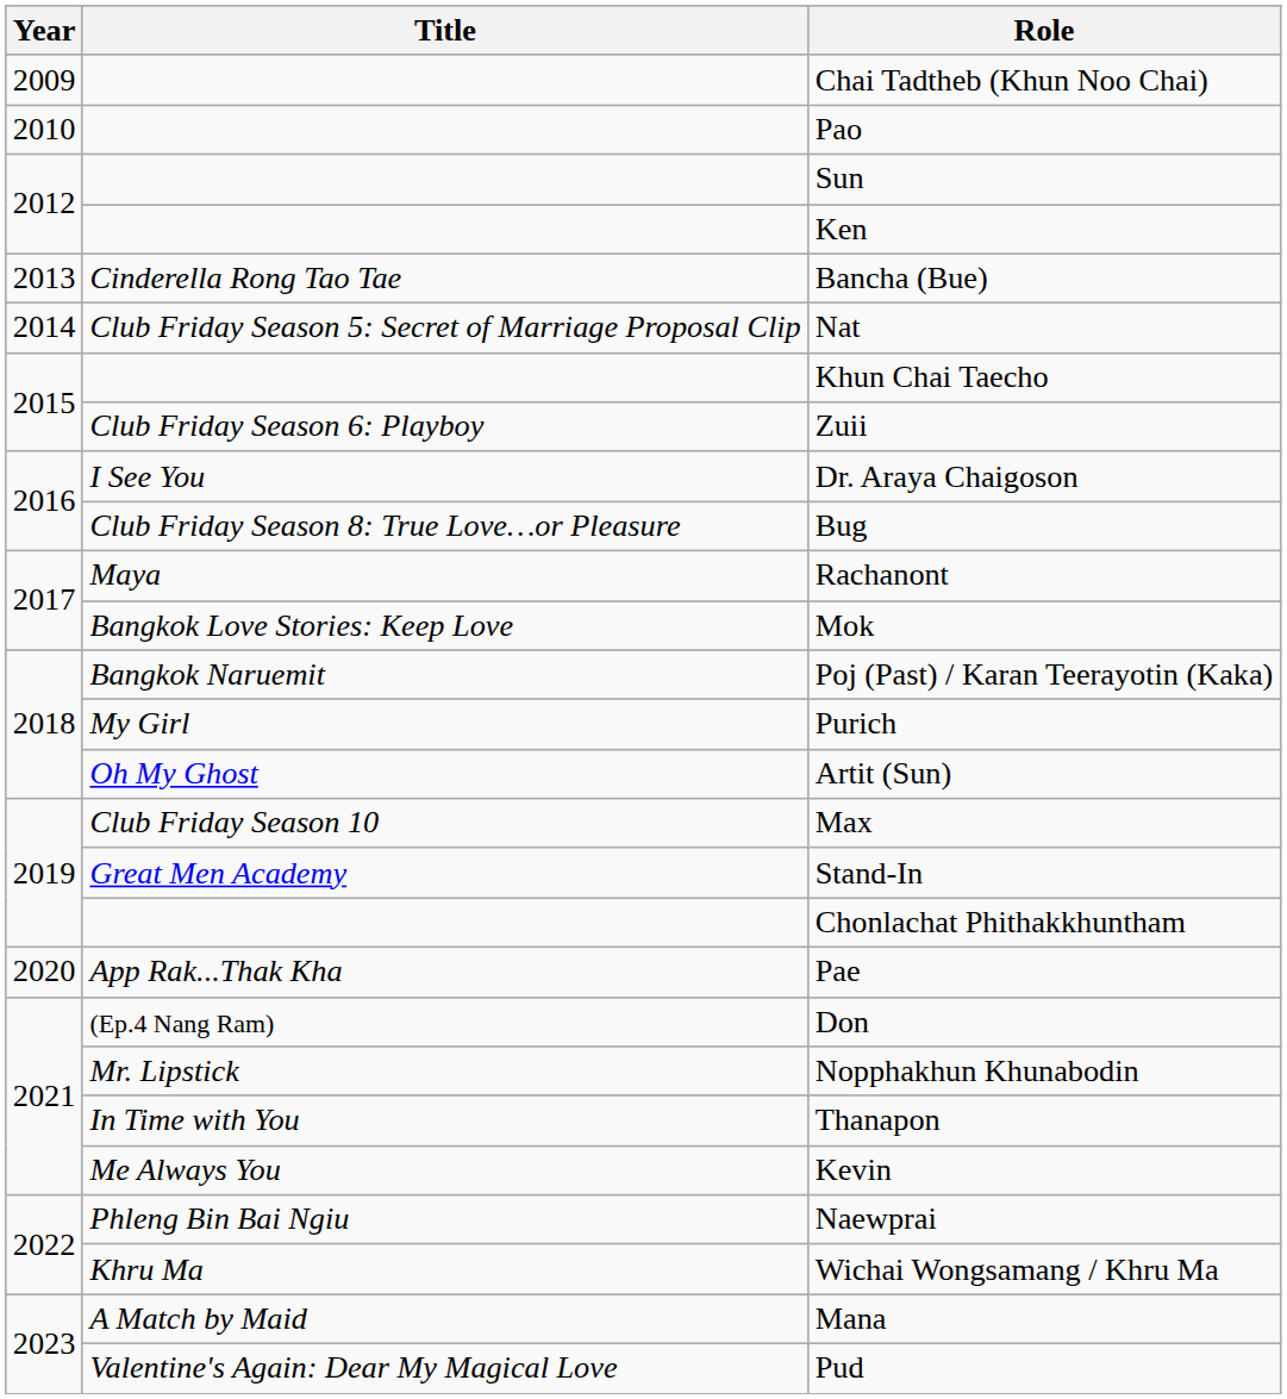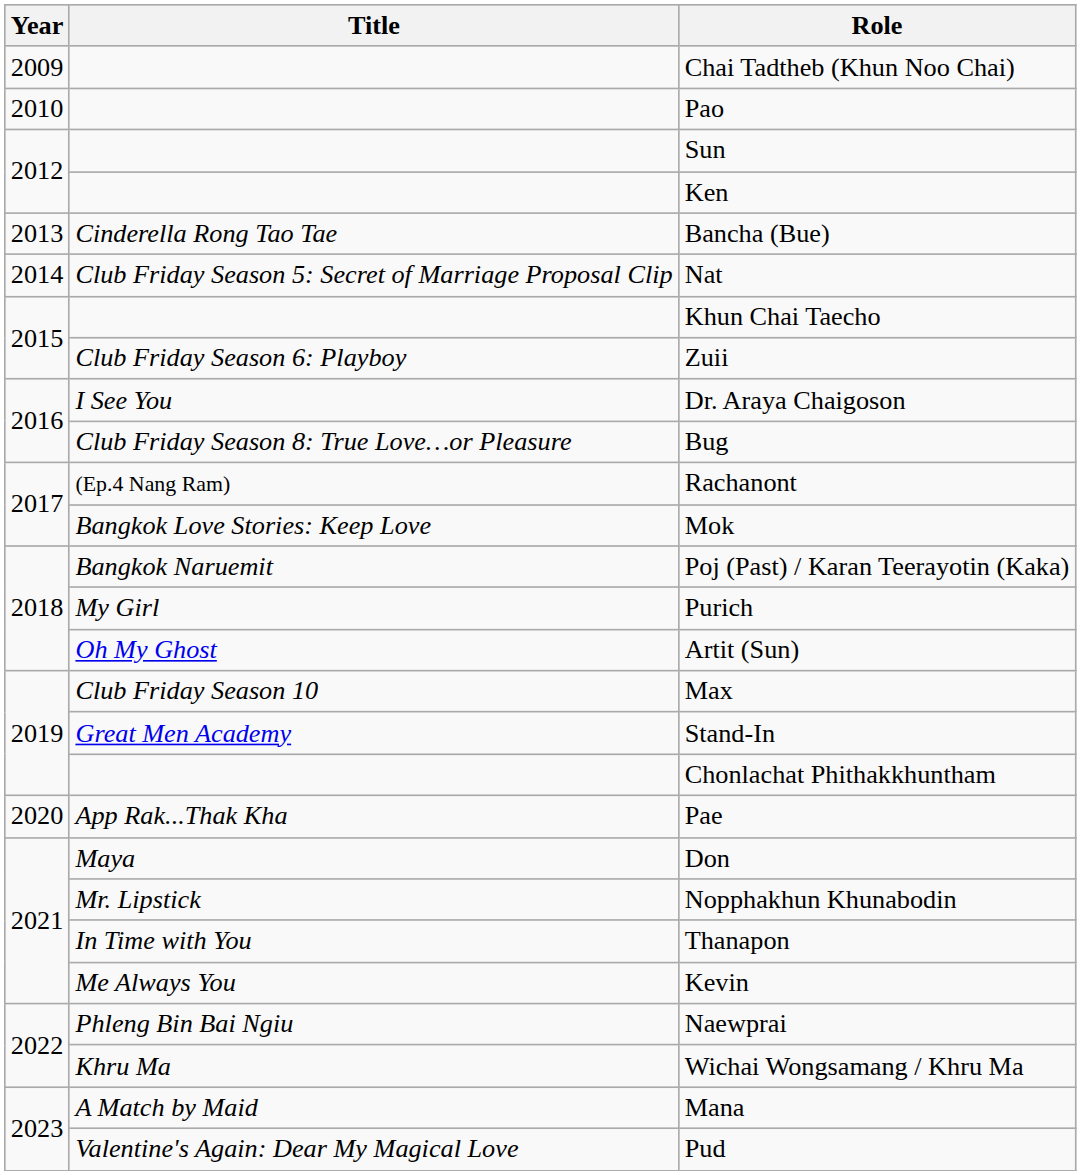 <table class="wikitable">
 <tr>
 <th>Year</th>
 <th>Title</th>
 <th>Role</th>
 </tr>
 <tr>
 <td>2009</td>
 <td><em></em></td>
 <td>Chai Tadtheb (Khun Noo Chai)</td>
 </tr>
 <tr>
 <td>2010</td>
 <td><em></em></td>
 <td>Pao</td>
 </tr>
 <tr>
 <td rowspan="2">2012</td>
 <td><em></em></td>
 <td>Sun</td>
 </tr>
 <tr>
 <td><em></em></td>
 <td>Ken</td>
 </tr>
 <tr>
 <td>2013</td>
 <td><em>Cinderella Rong Tao Tae</em></td>
 <td>Bancha (Bue)</td>
 </tr>
 <tr>
 <td>2014</td>
 <td><em>Club Friday Season 5: Secret of Marriage Proposal Clip</em></td>
 <td>Nat</td>
 </tr>
 <tr>
 <td rowspan="2">2015</td>
 <td><em></em></td>
 <td>Khun Chai Taecho</td>
 </tr>
 <tr>
 <td><em>Club Friday Season 6: Playboy</em></td>
 <td>Zuii</td>
 </tr>
 <tr>
 <td rowspan="2">2016</td>
 <td><em>I See You</em></td>
 <td>Dr. Araya Chaigoson</td>
 </tr>
 <tr>
 <td><em>Club Friday Season 8: True Love…or Pleasure</em></td>
 <td>Bug</td>
 </tr>
 <tr>
 <td rowspan="2">2017</td>
-<td><em>Maya</em></td>
+<td><em></em> <small>(Ep.4 Nang Ram)</small></td>
 <td>Rachanont</td>
 </tr>
 <tr>
 <td><em>Bangkok Love Stories: Keep Love</em></td>
 <td>Mok</td>
 </tr>
 <tr>
 <td rowspan="3">2018</td>
 <td><em>Bangkok Naruemit</em></td>
 <td>Poj (Past) / Karan Teerayotin (Kaka)</td>
 </tr>
 <tr>
 <td><em>My Girl</em></td>
 <td>Purich</td>
 </tr>
 <tr>
 <td><em><a href='#'>Oh My Ghost</a></em></td>
 <td>Artit (Sun)</td>
 </tr>
 <tr>
 <td rowspan="3">2019</td>
 <td><em>Club Friday Season 10</em></td>
 <td>Max</td>
 </tr>
 <tr>
 <td><em><a href='#'>Great Men Academy</a></em></td>
 <td>Stand-In</td>
 </tr>
 <tr>
 <td><em></em></td>
 <td>Chonlachat Phithakkhuntham</td>
 </tr>
 <tr>
 <td>2020</td>
 <td><em>App Rak...Thak Kha</em></td>
 <td>Pae</td>
 </tr>
 <tr>
 <td rowspan="4">2021</td>
-<td><em></em> <small>(Ep.4 Nang Ram)</small></td>
+<td><em>Maya</em></td>
 <td>Don</td>
 </tr>
 <tr>
 <td><em>Mr. Lipstick</em></td>
 <td>Nopphakhun Khunabodin</td>
 </tr>
 <tr>
 <td><em>In Time with You</em></td>
 <td>Thanapon</td>
 </tr>
 <tr>
 <td><em>Me Always You</em></td>
 <td>Kevin</td>
 </tr>
 <tr>
 <td rowspan="2">2022</td>
 <td><em>Phleng Bin Bai Ngiu</em></td>
 <td>Naewprai</td>
 </tr>
 <tr>
 <td><em>Khru Ma</em></td>
 <td>Wichai Wongsamang / Khru Ma</td>
 </tr>
 <tr>
 <td rowspan="2">2023</td>
 <td><em>A Match by Maid</em></td>
 <td>Mana</td>
 </tr>
 <tr>
 <td><em>Valentine's Again: Dear My Magical Love</em></td>
 <td>Pud</td>
 </tr>
 </table>
